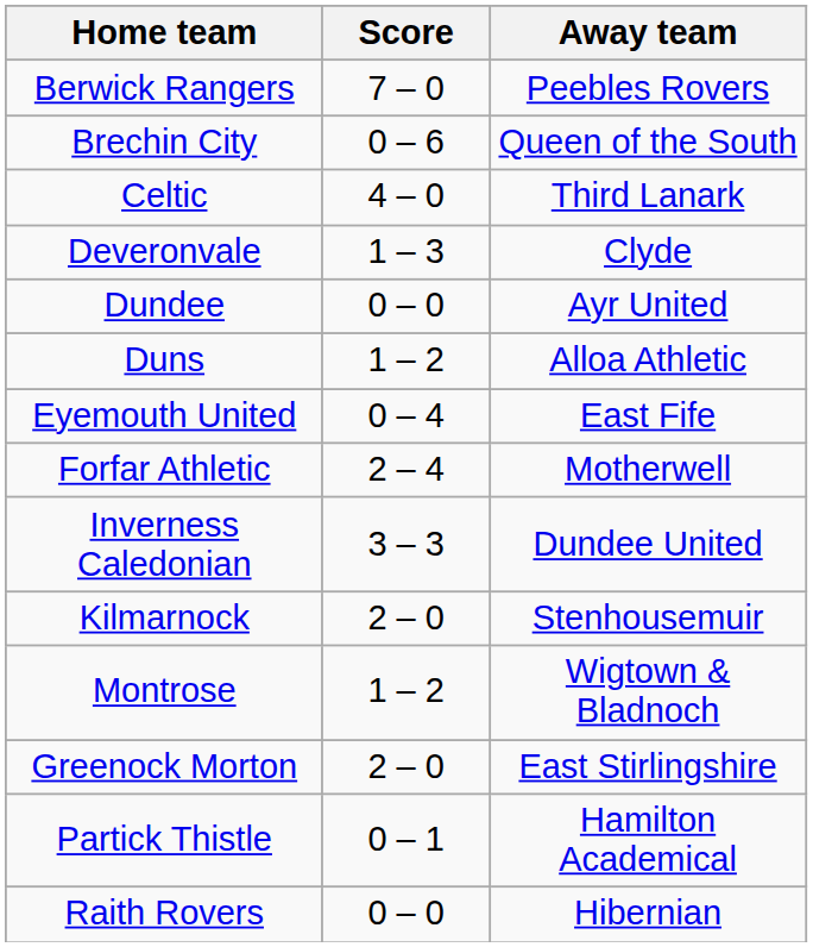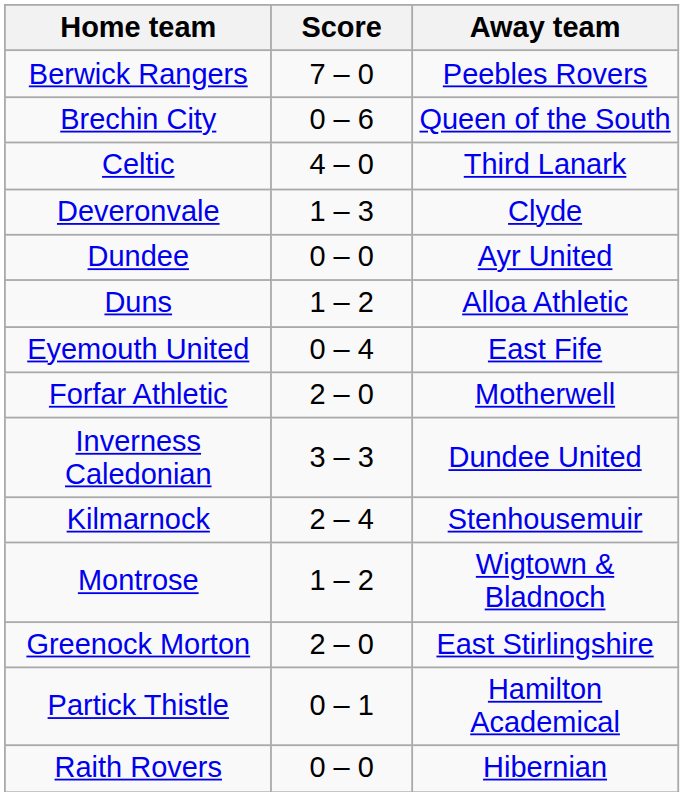 <table class="wikitable" style="text-align: center">
 <tr>
 <th width=140>Home team</th>
 <th width=70>Score</th>
 <th width=140>Away team</th>
 </tr>
 <tr>
 <td><a href='#'>Berwick Rangers</a></td>
 <td>7 – 0</td>
 <td><a href='#'>Peebles Rovers</a></td>
 </tr>
 <tr>
 <td><a href='#'>Brechin City</a></td>
 <td>0 – 6</td>
 <td><a href='#'>Queen of the South</a></td>
 </tr>
 <tr>
 <td><a href='#'>Celtic</a></td>
 <td>4 – 0</td>
 <td><a href='#'>Third Lanark</a></td>
 </tr>
 <tr>
 <td><a href='#'>Deveronvale</a></td>
 <td>1 – 3</td>
 <td><a href='#'>Clyde</a></td>
 </tr>
 <tr>
 <td><a href='#'>Dundee</a></td>
 <td>0 – 0</td>
 <td><a href='#'>Ayr United</a></td>
 </tr>
 <tr>
 <td><a href='#'>Duns</a></td>
 <td>1 – 2</td>
 <td><a href='#'>Alloa Athletic</a></td>
 </tr>
 <tr>
 <td><a href='#'>Eyemouth United</a></td>
 <td>0 – 4</td>
 <td><a href='#'>East Fife</a></td>
 </tr>
 <tr>
 <td><a href='#'>Forfar Athletic</a></td>
-<td>2 – 4</td>
+<td>2 – 0</td>
 <td><a href='#'>Motherwell</a></td>
 </tr>
 <tr>
 <td><a href='#'>Inverness Caledonian</a></td>
 <td>3 – 3</td>
 <td><a href='#'>Dundee United</a></td>
 </tr>
 <tr>
 <td><a href='#'>Kilmarnock</a></td>
-<td>2 – 0</td>
+<td>2 – 4</td>
 <td><a href='#'>Stenhousemuir</a></td>
 </tr>
 <tr>
 <td><a href='#'>Montrose</a></td>
 <td>1 – 2</td>
 <td><a href='#'>Wigtown & Bladnoch</a></td>
 </tr>
 <tr>
 <td><a href='#'>Greenock Morton</a></td>
 <td>2 – 0</td>
 <td><a href='#'>East Stirlingshire</a></td>
 </tr>
 <tr>
 <td><a href='#'>Partick Thistle</a></td>
 <td>0 – 1</td>
 <td><a href='#'>Hamilton Academical</a></td>
 </tr>
 <tr>
 <td><a href='#'>Raith Rovers</a></td>
 <td>0 – 0</td>
 <td><a href='#'>Hibernian</a></td>
 </tr>
 </table>
